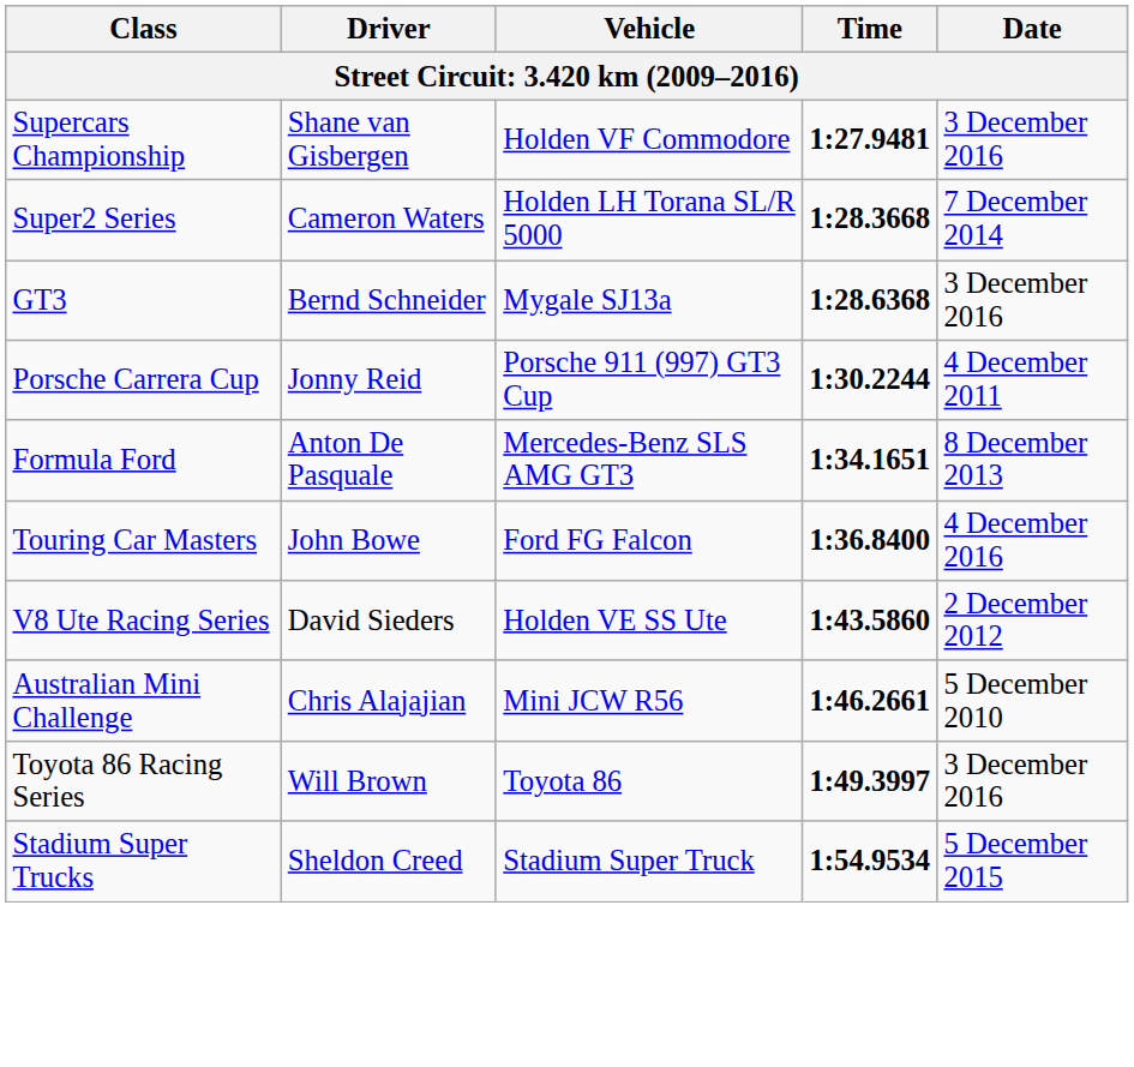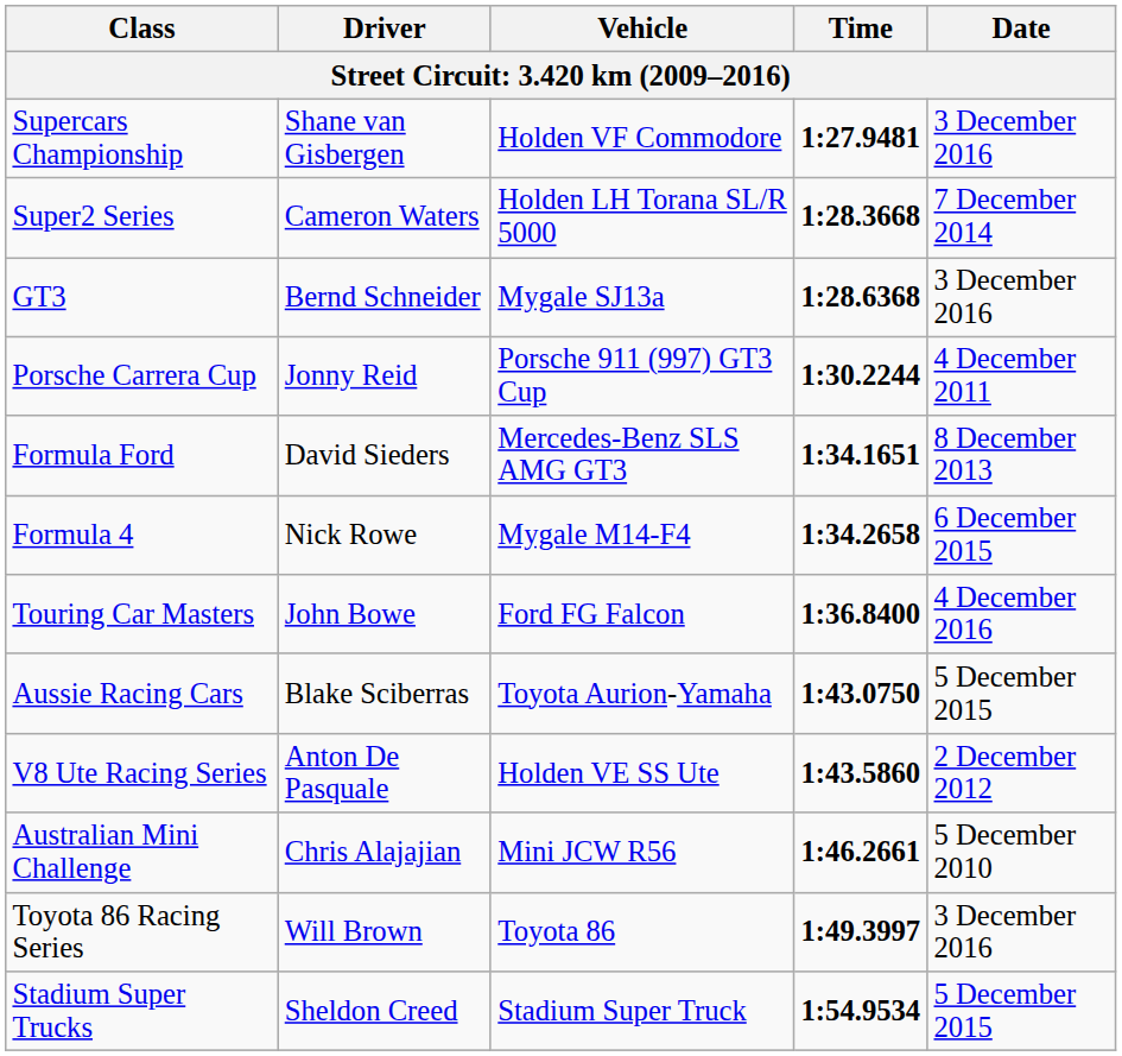 <table class="wikitable">
 <tr>
 <th>Class</th>
 <th>Driver</th>
 <th>Vehicle</th>
 <th>Time</th>
 <th>Date</th>
 </tr>
 <tr>
 <th colspan=5>Street Circuit: 3.420 km (2009–2016)</th>
 </tr>
 <tr>
 <td><a href='#'>Supercars Championship</a></td>
 <td> <a href='#'>Shane van Gisbergen</a></td>
 <td><a href='#'>Holden VF Commodore</a></td>
 <td><strong>1:27.9481</strong></td>
 <td><a href='#'>3 December 2016</a></td>
 </tr>
 <tr>
 <td><a href='#'>Super2 Series</a></td>
 <td> <a href='#'>Cameron Waters</a></td>
 <td><a href='#'>Holden LH Torana SL/R 5000</a></td>
 <td><strong>1:28.3668</strong></td>
 <td><a href='#'>7 December 2014</a></td>
 </tr>
 <tr>
 <td><a href='#'>GT3</a></td>
 <td> <a href='#'>Bernd Schneider</a></td>
 <td><a href='#'>Mygale SJ13a</a></td>
 <td><strong>1:28.6368</strong></td>
 <td>3 December 2016</td>
 </tr>
 <tr>
 <td><a href='#'>Porsche Carrera Cup</a></td>
 <td> <a href='#'>Jonny Reid</a></td>
 <td><a href='#'>Porsche 911 (997) GT3 Cup</a></td>
 <td><strong>1:30.2244</strong></td>
 <td><a href='#'>4 December 2011</a></td>
 </tr>
 <tr>
 <td><a href='#'>Formula Ford</a></td>
-<td> <a href='#'>Anton De Pasquale</a></td>
+<td> David Sieders</td>
 <td><a href='#'>Mercedes-Benz SLS AMG GT3</a></td>
 <td><strong>1:34.1651</strong></td>
 <td><a href='#'>8 December 2013</a></td>
+</tr>
+<tr>
+<td><a href='#'>Formula 4</a></td>
+<td> Nick Rowe</td>
+<td><a href='#'>Mygale M14-F4</a></td>
+<td><strong>1:34.2658</strong></td>
+<td><a href='#'>6 December 2015</a></td>
 </tr>
 <tr>
 <td><a href='#'>Touring Car Masters</a></td>
 <td> <a href='#'>John Bowe</a></td>
 <td><a href='#'>Ford FG Falcon</a></td>
 <td><strong>1:36.8400</strong></td>
 <td><a href='#'>4 December 2016</a></td>
 </tr>
 <tr>
+<td><a href='#'>Aussie Racing Cars</a></td>
+<td> Blake Sciberras</td>
+<td><a href='#'>Toyota Aurion</a>-<a href='#'>Yamaha</a></td>
+<td><strong>1:43.0750</strong></td>
+<td>5 December 2015</td>
+</tr>
+<tr>
 <td><a href='#'>V8 Ute Racing Series</a></td>
-<td> David Sieders</td>
+<td> <a href='#'>Anton De Pasquale</a></td>
 <td><a href='#'>Holden VE SS Ute</a></td>
 <td><strong>1:43.5860</strong></td>
 <td><a href='#'>2 December 2012</a></td>
 </tr>
 <tr>
 <td><a href='#'>Australian Mini Challenge</a></td>
 <td> <a href='#'>Chris Alajajian</a></td>
 <td><a href='#'>Mini JCW R56</a></td>
 <td><strong>1:46.2661</strong></td>
 <td>5 December 2010</td>
 </tr>
 <tr>
 <td>Toyota 86 Racing Series</td>
 <td> <a href='#'>Will Brown</a></td>
 <td><a href='#'>Toyota 86</a></td>
 <td><strong>1:49.3997</strong></td>
 <td>3 December 2016</td>
 </tr>
 <tr>
 <td><a href='#'>Stadium Super Trucks</a></td>
 <td> <a href='#'>Sheldon Creed</a></td>
 <td><a href='#'>Stadium Super Truck</a></td>
 <td><strong>1:54.9534</strong></td>
 <td><a href='#'>5 December 2015</a></td>
 </tr>
 </table>
